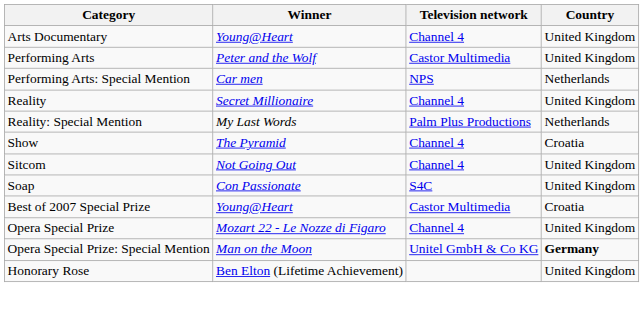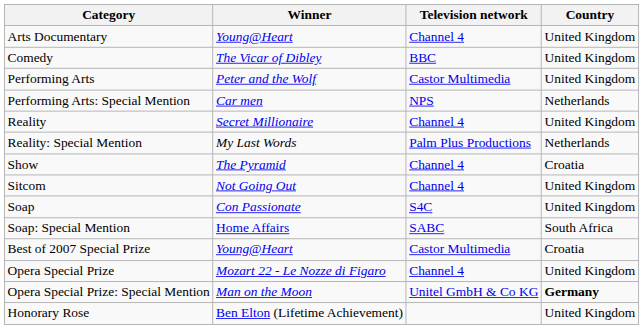 <table class="wikitable">
 <tr>
 <th>Category</th>
 <th>Winner</th>
 <th>Television network</th>
 <th>Country</th>
 </tr>
 <tr>
 <td>Arts Documentary</td>
 <td><em><a href='#'>Young@Heart</a></em></td>
 <td><a href='#'>Channel 4</a></td>
+<td>United Kingdom</td>
+</tr>
+<tr>
+<td>Comedy</td>
+<td><em><a href='#'>The Vicar of Dibley</a></em></td>
+<td><a href='#'>BBC</a></td>
 <td>United Kingdom</td>
 </tr>
 <tr>
 <td>Performing Arts</td>
 <td><em><a href='#'>Peter and the Wolf</a></em></td>
 <td><a href='#'>Castor Multimedia</a></td>
 <td>United Kingdom</td>
 </tr>
 <tr>
 <td>Performing Arts: Special Mention</td>
 <td><em><a href='#'>Car men</a></em></td>
 <td><a href='#'>NPS</a></td>
 <td>Netherlands</td>
 </tr>
 <tr>
 <td>Reality</td>
 <td><em><a href='#'>Secret Millionaire</a></em></td>
 <td><a href='#'>Channel 4</a></td>
 <td>United Kingdom</td>
 </tr>
 <tr>
 <td>Reality: Special Mention</td>
 <td><em>My Last Words</em></td>
 <td><a href='#'>Palm Plus Productions</a></td>
 <td>Netherlands</td>
 </tr>
 <tr>
 <td>Show</td>
 <td><em><a href='#'>The Pyramid</a></em></td>
 <td><a href='#'>Channel 4</a></td>
 <td>Croatia</td>
 </tr>
 <tr>
 <td>Sitcom</td>
 <td><em><a href='#'>Not Going Out</a></em></td>
 <td><a href='#'>Channel 4</a></td>
 <td>United Kingdom</td>
 </tr>
 <tr>
 <td>Soap</td>
 <td><em><a href='#'>Con Passionate</a></em></td>
 <td><a href='#'>S4C</a></td>
 <td>United Kingdom</td>
 </tr>
 <tr>
+<td>Soap: Special Mention</td>
+<td><a href='#'>Home Affairs</a></td>
+<td><a href='#'>SABC</a></td>
+<td>South Africa</td>
+</tr>
+<tr>
 <td>Best of 2007 Special Prize</td>
 <td><em><a href='#'>Young@Heart</a></em></td>
 <td><a href='#'>Castor Multimedia</a></td>
 <td>Croatia</td>
 </tr>
 <tr>
 <td>Opera Special Prize</td>
 <td><em><a href='#'>Mozart 22 - Le Nozze di Figaro</a></em></td>
 <td><a href='#'>Channel 4</a></td>
 <td>United Kingdom</td>
 </tr>
 <tr>
 <td>Opera Special Prize: Special Mention</td>
 <td><em><a href='#'>Man on the Moon</a></em></td>
 <td><a href='#'>Unitel GmbH & Co KG</a></td>
 <td><strong>Germany</strong></td>
 </tr>
 <tr>
 <td>Honorary Rose</td>
 <td><a href='#'>Ben Elton</a> (Lifetime Achievement)</td>
 <td></td>
 <td>United Kingdom</td>
 </tr>
 </table>
